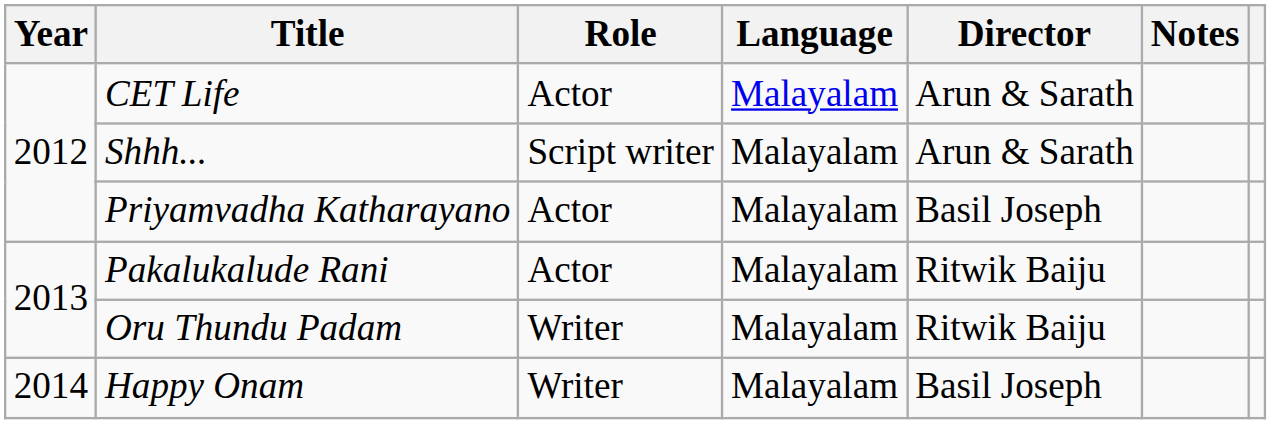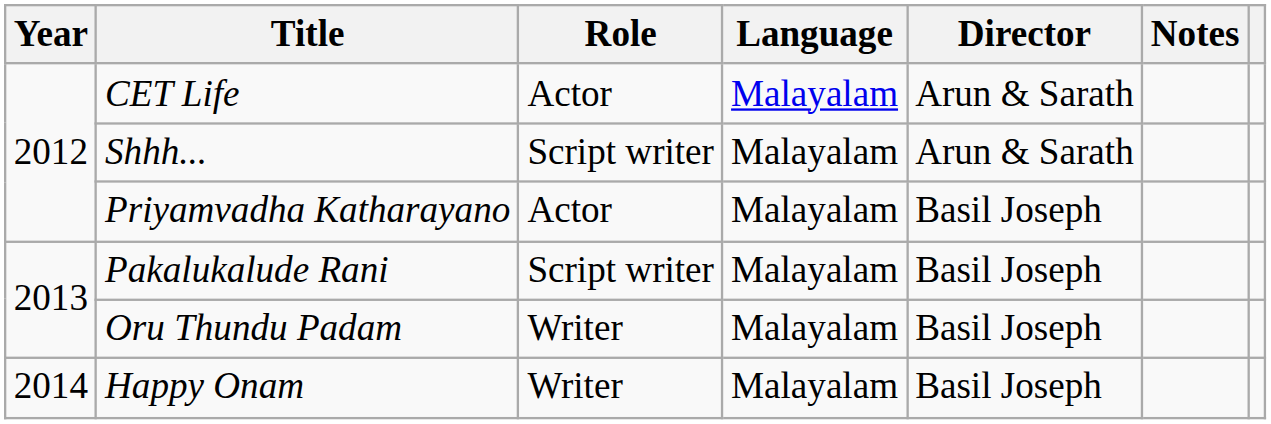 <table class="wikitable sortable">
 <tr>
 <th scope="col">Year</th>
 <th scope="col">Title</th>
 <th scope="col">Role</th>
 <th scope="col">Language</th>
 <th scope="col">Director</th>
 <th scope="col" class="unsortable">Notes</th>
 <th scope="col" class="unsortable"></th>
 </tr>
 <tr>
 <td rowspan="3">2012</td>
 <td><em>CET Life</em></td>
 <td>Actor</td>
 <td><a href='#'>Malayalam</a></td>
 <td>Arun & Sarath</td>
 <td></td>
 <td></td>
 </tr>
 <tr>
 <td><em>Shhh...</em></td>
 <td>Script writer</td>
 <td>Malayalam</td>
 <td>Arun & Sarath</td>
 <td></td>
 <td></td>
 </tr>
 <tr>
 <td><em>Priyamvadha Katharayano</em></td>
 <td>Actor</td>
 <td>Malayalam</td>
 <td>Basil Joseph</td>
 <td></td>
 <td></td>
 </tr>
 <tr>
 <td rowspan="2">2013</td>
 <td><em>Pakalukalude Rani</em></td>
-<td>Actor</td>
+<td>Script writer</td>
 <td>Malayalam</td>
-<td>Ritwik Baiju</td>
+<td>Basil Joseph</td>
 <td></td>
 <td></td>
 </tr>
 <tr>
 <td><em>Oru Thundu Padam</em></td>
 <td>Writer</td>
 <td>Malayalam</td>
-<td>Ritwik Baiju</td>
+<td>Basil Joseph</td>
 <td></td>
 <td></td>
 </tr>
 <tr>
 <td>2014</td>
 <td><em>Happy Onam</em></td>
 <td>Writer</td>
 <td>Malayalam</td>
 <td>Basil Joseph</td>
 <td></td>
 <td></td>
 </tr>
 </table>
